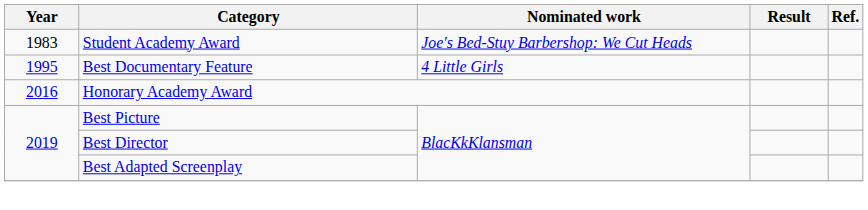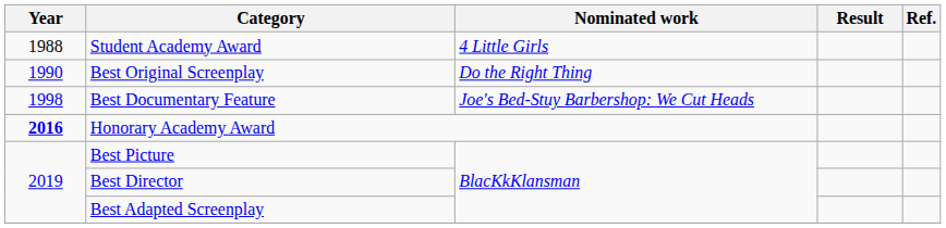 <table class=wikitable>
 <tr>
 <th scope="col" style="width:5em;">Year</th>
 <th scope="col" style="width:26em;">Category</th>
 <th scope="col" style="width:25em;">Nominated work</th>
 <th scope="col" style="width:5em;">Result</th>
 <th>Ref.</th>
 </tr>
 <tr>
-<td style="text-align:center;">1983</td>
+<td style="text-align:center;">1988</td>
 <td><a href='#'>Student Academy Award</a></td>
+<td><em><a href='#'>4 Little Girls</a></em></td>
+<td></td>
+<td></td>
+</tr>
+<tr>
+<td style="text-align:center;"><a href='#'>1990</a></td>
+<td><a href='#'>Best Original Screenplay</a></td>
+<td><em><a href='#'>Do the Right Thing</a></em></td>
+<td></td>
+<td></td>
+</tr>
+<tr>
+<td style="text-align:center;"><a href='#'>1998</a></td>
+<td><a href='#'>Best Documentary Feature</a></td>
 <td><em><a href='#'>Joe's Bed-Stuy Barbershop: We Cut Heads</a></em></td>
 <td></td>
 <td></td>
 </tr>
 <tr>
-<td style="text-align:center;"><a href='#'>1995</a></td>
-<td><a href='#'>Best Documentary Feature</a></td>
-<td><em><a href='#'>4 Little Girls</a></em></td>
-<td></td>
-<td></td>
-</tr>
-<tr>
-<td style="text-align:center;"><a href='#'>2016</a></td>
+<td style="text-align:center;"><strong><a href='#'>2016</a></strong></td>
 <td colspan=2><a href='#'>Honorary Academy Award</a></td>
 <td></td>
 <td></td>
 </tr>
 <tr>
 <td style="text-align:center;", rowspan="3"><a href='#'>2019</a></td>
 <td><a href='#'>Best Picture</a></td>
 <td rowspan="3"><em><a href='#'>BlacKkKlansman</a></em></td>
 <td></td>
 <td></td>
 </tr>
 <tr>
 <td><a href='#'>Best Director</a></td>
 <td></td>
 <td></td>
 </tr>
 <tr>
 <td><a href='#'>Best Adapted Screenplay</a></td>
 <td></td>
 <td></td>
 </tr>
 <tr>
 </tr>
 </table>
